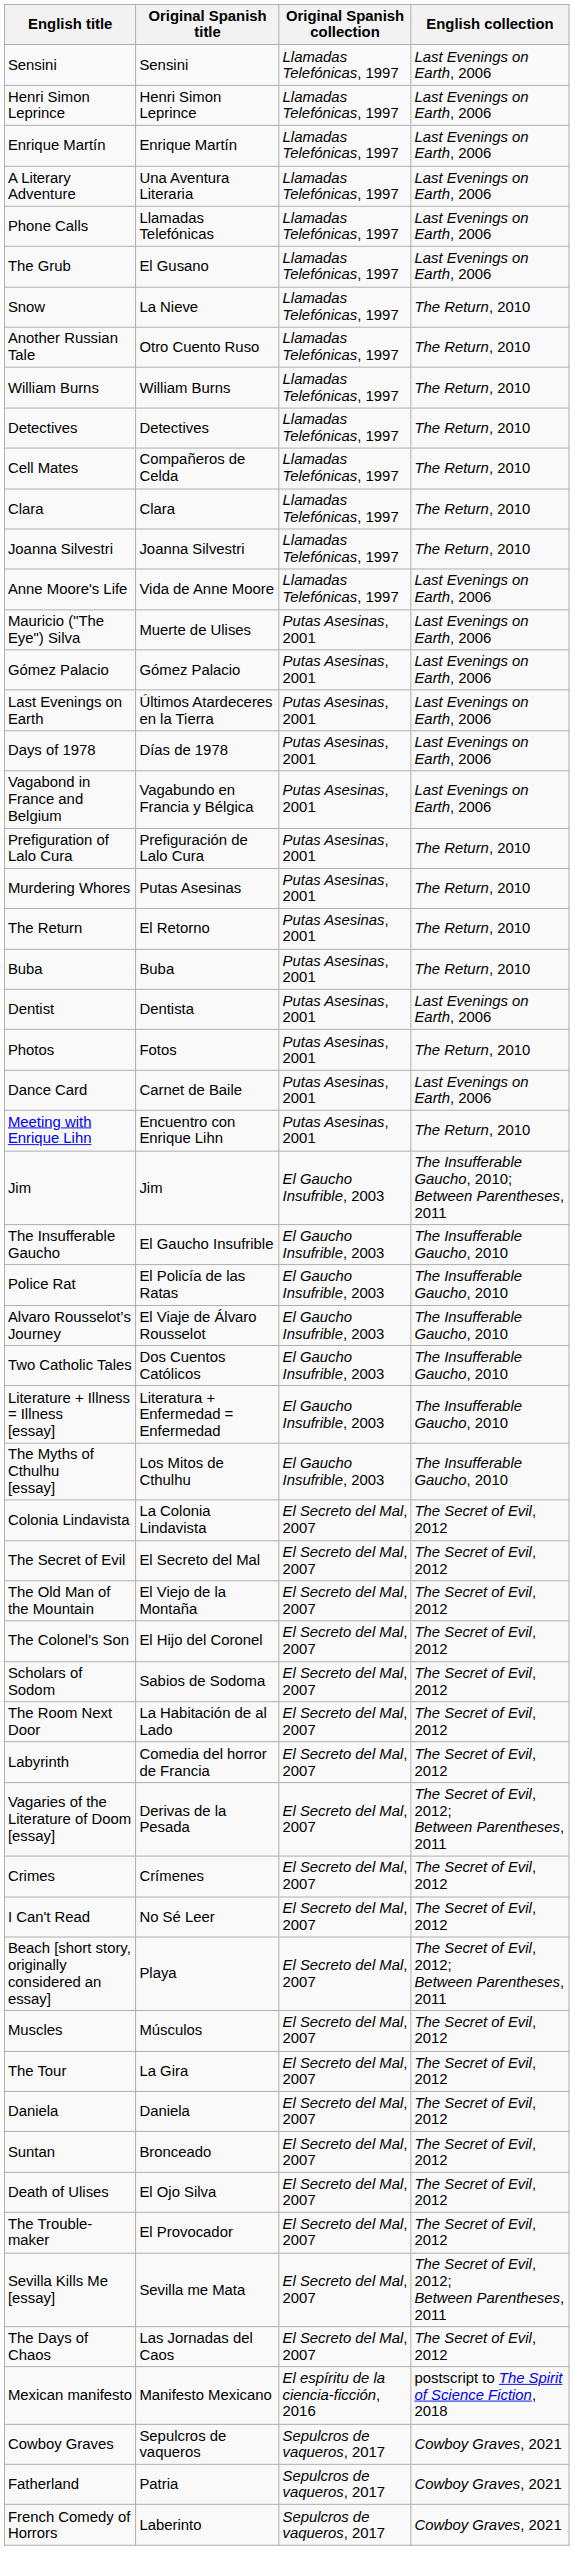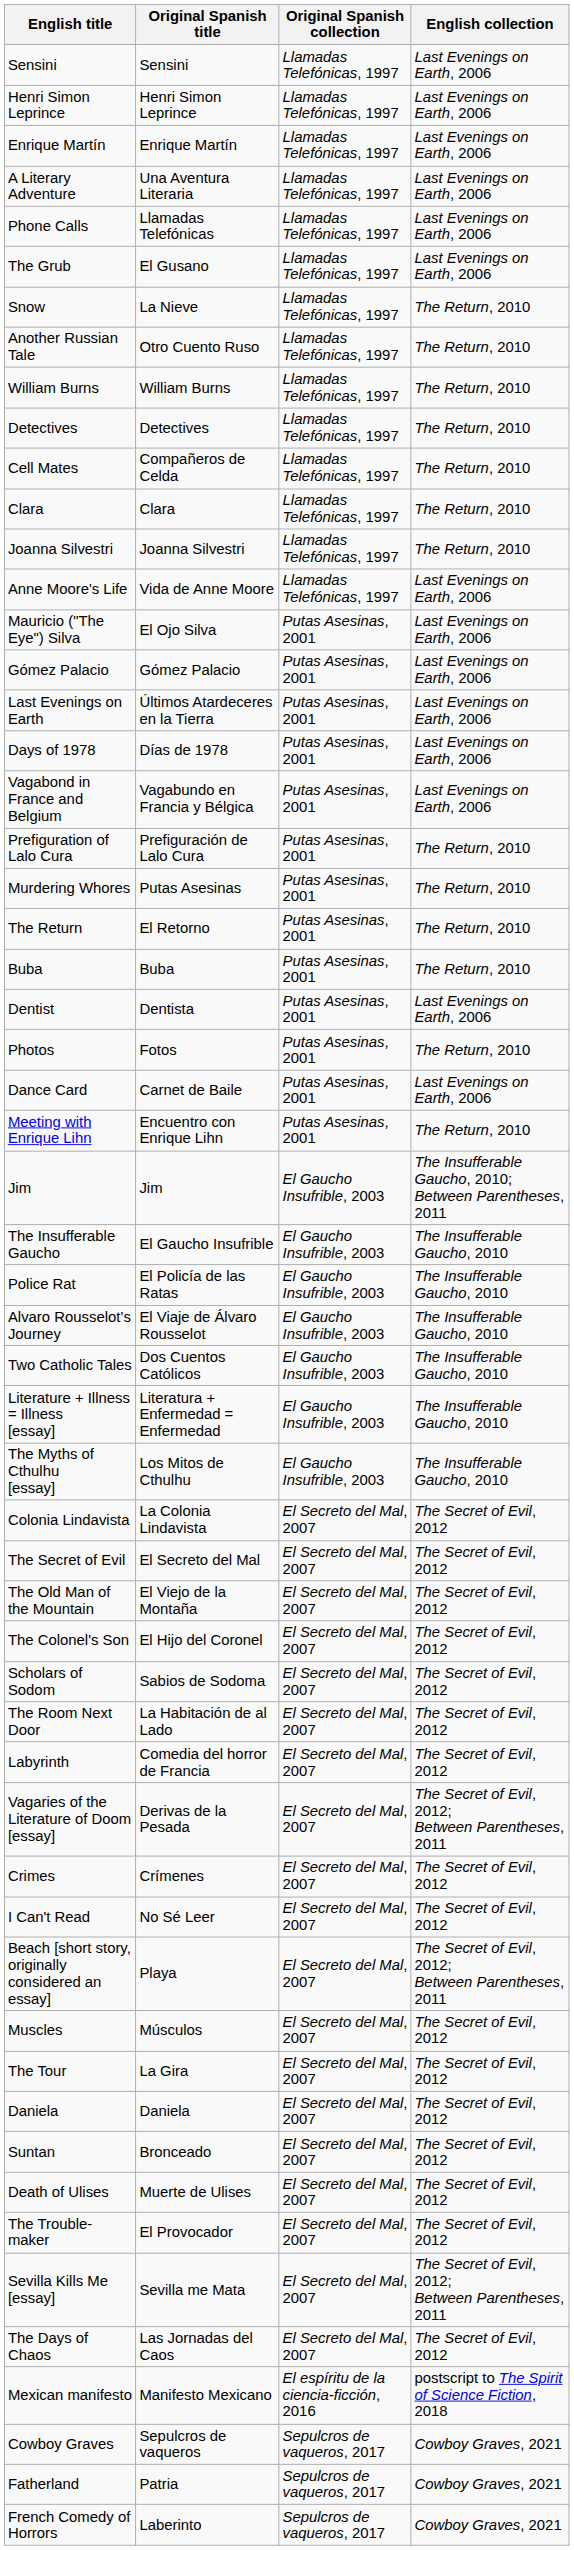 <table class="wikitable">
 <tr>
 <th>English title</th>
 <th>Original Spanish title</th>
 <th>Original Spanish collection</th>
 <th>English collection</th>
 </tr>
 <tr>
 <td>Sensini</td>
 <td>Sensini</td>
 <td><em>Llamadas Telefónicas</em>, 1997</td>
 <td><em>Last Evenings on Earth</em>, 2006</td>
 </tr>
 <tr>
 <td>Henri Simon Leprince</td>
 <td>Henri Simon Leprince</td>
 <td><em>Llamadas Telefónicas</em>, 1997</td>
 <td><em>Last Evenings on Earth</em>, 2006</td>
 </tr>
 <tr>
 <td>Enrique Martín</td>
 <td>Enrique Martín</td>
 <td><em>Llamadas Telefónicas</em>, 1997</td>
 <td><em>Last Evenings on Earth</em>, 2006</td>
 </tr>
 <tr>
 <td>A Literary Adventure</td>
 <td>Una Aventura Literaria</td>
 <td><em>Llamadas Telefónicas</em>, 1997</td>
 <td><em>Last Evenings on Earth</em>, 2006</td>
 </tr>
 <tr>
 <td>Phone Calls</td>
 <td>Llamadas Telefónicas</td>
 <td><em>Llamadas Telefónicas</em>, 1997</td>
 <td><em>Last Evenings on Earth</em>, 2006</td>
 </tr>
 <tr>
 <td>The Grub</td>
 <td>El Gusano</td>
 <td><em>Llamadas Telefónicas</em>, 1997</td>
 <td><em>Last Evenings on Earth</em>, 2006</td>
 </tr>
 <tr>
 <td>Snow</td>
 <td>La Nieve</td>
 <td><em>Llamadas Telefónicas</em>, 1997</td>
 <td><em>The Return</em>, 2010</td>
 </tr>
 <tr>
 <td>Another Russian Tale</td>
 <td>Otro Cuento Ruso</td>
 <td><em>Llamadas Telefónicas</em>, 1997</td>
 <td><em>The Return</em>, 2010</td>
 </tr>
 <tr>
 <td>William Burns</td>
 <td>William Burns</td>
 <td><em>Llamadas Telefónicas</em>, 1997</td>
 <td><em>The Return</em>, 2010</td>
 </tr>
 <tr>
 <td>Detectives</td>
 <td>Detectives</td>
 <td><em>Llamadas Telefónicas</em>, 1997</td>
 <td><em>The Return</em>, 2010</td>
 </tr>
 <tr>
 <td>Cell Mates</td>
 <td>Compañeros de Celda</td>
 <td><em>Llamadas Telefónicas</em>, 1997</td>
 <td><em>The Return</em>, 2010</td>
 </tr>
 <tr>
 <td>Clara</td>
 <td>Clara</td>
 <td><em>Llamadas Telefónicas</em>, 1997</td>
 <td><em>The Return</em>, 2010</td>
 </tr>
 <tr>
 <td>Joanna Silvestri</td>
 <td>Joanna Silvestri</td>
 <td><em>Llamadas Telefónicas</em>, 1997</td>
 <td><em>The Return</em>, 2010</td>
 </tr>
 <tr>
 <td>Anne Moore's Life</td>
 <td>Vida de Anne Moore</td>
 <td><em>Llamadas Telefónicas</em>, 1997</td>
 <td><em>Last Evenings on Earth</em>, 2006</td>
 </tr>
 <tr>
 <td>Mauricio ("The Eye") Silva</td>
-<td>Muerte de Ulises</td>
+<td>El Ojo Silva</td>
 <td><em>Putas Asesinas</em>, 2001</td>
 <td><em>Last Evenings on Earth</em>, 2006</td>
 </tr>
 <tr>
 <td>Gómez Palacio</td>
 <td>Gómez Palacio</td>
 <td><em>Putas Asesinas</em>, 2001</td>
 <td><em>Last Evenings on Earth</em>, 2006</td>
 </tr>
 <tr>
 <td>Last Evenings on Earth</td>
 <td>Últimos Atardeceres en la Tierra</td>
 <td><em>Putas Asesinas</em>, 2001</td>
 <td><em>Last Evenings on Earth</em>, 2006</td>
 </tr>
 <tr>
 <td>Days of 1978</td>
 <td>Días de 1978</td>
 <td><em>Putas Asesinas</em>, 2001</td>
 <td><em>Last Evenings on Earth</em>, 2006</td>
 </tr>
 <tr>
 <td>Vagabond in France and Belgium</td>
 <td>Vagabundo en Francia y Bélgica</td>
 <td><em>Putas Asesinas</em>, 2001</td>
 <td><em>Last Evenings on Earth</em>, 2006</td>
 </tr>
 <tr>
 <td>Prefiguration of Lalo Cura</td>
 <td>Prefiguración de Lalo Cura</td>
 <td><em>Putas Asesinas</em>, 2001</td>
 <td><em>The Return</em>, 2010</td>
 </tr>
 <tr>
 <td>Murdering Whores</td>
 <td>Putas Asesinas</td>
 <td><em>Putas Asesinas</em>, 2001</td>
 <td><em>The Return</em>, 2010</td>
 </tr>
 <tr>
 <td>The Return</td>
 <td>El Retorno</td>
 <td><em>Putas Asesinas</em>, 2001</td>
 <td><em>The Return</em>, 2010</td>
 </tr>
 <tr>
 <td>Buba</td>
 <td>Buba</td>
 <td><em>Putas Asesinas</em>, 2001</td>
 <td><em>The Return</em>, 2010</td>
 </tr>
 <tr>
 <td>Dentist</td>
 <td>Dentista</td>
 <td><em>Putas Asesinas</em>, 2001</td>
 <td><em>Last Evenings on Earth</em>, 2006</td>
 </tr>
 <tr>
 <td>Photos</td>
 <td>Fotos</td>
 <td><em>Putas Asesinas</em>, 2001</td>
 <td><em>The Return</em>, 2010</td>
 </tr>
 <tr>
 <td>Dance Card</td>
 <td>Carnet de Baile</td>
 <td><em>Putas Asesinas</em>, 2001</td>
 <td><em>Last Evenings on Earth</em>, 2006</td>
 </tr>
 <tr>
 <td><a href='#'>Meeting with Enrique Lihn</a></td>
 <td>Encuentro con Enrique Lihn</td>
 <td><em>Putas Asesinas</em>, 2001</td>
 <td><em>The Return</em>, 2010</td>
 </tr>
 <tr>
 <td>Jim</td>
 <td>Jim</td>
 <td><em>El Gaucho Insufrible</em>, 2003</td>
 <td><em>The Insufferable Gaucho</em>, 2010;<br><em>Between Parentheses</em>, 2011</td>
 </tr>
 <tr>
 <td>The Insufferable Gaucho</td>
 <td>El Gaucho Insufrible</td>
 <td><em>El Gaucho Insufrible</em>, 2003</td>
 <td><em>The Insufferable Gaucho</em>, 2010</td>
 </tr>
 <tr>
 <td>Police Rat</td>
 <td>El Policía de las Ratas</td>
 <td><em>El Gaucho Insufrible</em>, 2003</td>
 <td><em>The Insufferable Gaucho</em>, 2010</td>
 </tr>
 <tr>
 <td>Alvaro Rousselot’s Journey</td>
 <td>El Viaje de Álvaro Rousselot</td>
 <td><em>El Gaucho Insufrible</em>, 2003</td>
 <td><em>The Insufferable Gaucho</em>, 2010</td>
 </tr>
 <tr>
 <td>Two Catholic Tales</td>
 <td>Dos Cuentos Católicos</td>
 <td><em>El Gaucho Insufrible</em>, 2003</td>
 <td><em>The Insufferable Gaucho</em>, 2010</td>
 </tr>
 <tr>
 <td>Literature + Illness = Illness <br>[essay]</td>
 <td>Literatura + Enfermedad = Enfermedad</td>
 <td><em>El Gaucho Insufrible</em>, 2003</td>
 <td><em>The Insufferable Gaucho</em>, 2010</td>
 </tr>
 <tr>
 <td>The Myths of Cthulhu <br>[essay]</td>
 <td>Los Mitos de Cthulhu</td>
 <td><em>El Gaucho Insufrible</em>, 2003</td>
 <td><em>The Insufferable Gaucho</em>, 2010</td>
 </tr>
 <tr>
 <td>Colonia Lindavista</td>
 <td>La Colonia Lindavista</td>
 <td><em>El Secreto del Mal</em>, 2007</td>
 <td><em>The Secret of Evil</em>, 2012</td>
 </tr>
 <tr>
 <td>The Secret of Evil</td>
 <td>El Secreto del Mal</td>
 <td><em>El Secreto del Mal</em>, 2007</td>
 <td><em>The Secret of Evil</em>, 2012</td>
 </tr>
 <tr>
 <td>The Old Man of the Mountain</td>
 <td>El Viejo de la Montaña</td>
 <td><em>El Secreto del Mal</em>, 2007</td>
 <td><em>The Secret of Evil</em>, 2012</td>
 </tr>
 <tr>
 <td>The Colonel's Son</td>
 <td>El Hijo del Coronel</td>
 <td><em>El Secreto del Mal</em>, 2007</td>
 <td><em>The Secret of Evil</em>, 2012</td>
 </tr>
 <tr>
 <td>Scholars of Sodom</td>
 <td>Sabios de Sodoma</td>
 <td><em>El Secreto del Mal</em>, 2007</td>
 <td><em>The Secret of Evil</em>, 2012</td>
 </tr>
 <tr>
 <td>The Room Next Door</td>
 <td>La Habitación de al Lado</td>
 <td><em>El Secreto del Mal</em>, 2007</td>
 <td><em>The Secret of Evil</em>, 2012</td>
 </tr>
 <tr>
 <td>Labyrinth</td>
 <td>Comedia del horror de Francia</td>
 <td><em>El Secreto del Mal</em>, 2007</td>
 <td><em>The Secret of Evil</em>, 2012</td>
 </tr>
 <tr>
 <td>Vagaries of the Literature of Doom <br>[essay]</td>
 <td>Derivas de la Pesada</td>
 <td><em>El Secreto del Mal</em>, 2007</td>
 <td><em>The Secret of Evil</em>, 2012;<br><em>Between Parentheses</em>, 2011</td>
 </tr>
 <tr>
 <td>Crimes</td>
 <td>Crímenes</td>
 <td><em>El Secreto del Mal</em>, 2007</td>
 <td><em>The Secret of Evil</em>, 2012</td>
 </tr>
 <tr>
 <td>I Can't Read</td>
 <td>No Sé Leer</td>
 <td><em>El Secreto del Mal</em>, 2007</td>
 <td><em>The Secret of Evil</em>, 2012</td>
 </tr>
 <tr>
 <td>Beach [short story, <br>originally considered an essay]</td>
 <td>Playa</td>
 <td><em>El Secreto del Mal</em>, 2007</td>
 <td><em>The Secret of Evil</em>, 2012;<br><em>Between Parentheses</em>, 2011</td>
 </tr>
 <tr>
 <td>Muscles</td>
 <td>Músculos</td>
 <td><em>El Secreto del Mal</em>, 2007</td>
 <td><em>The Secret of Evil</em>, 2012</td>
 </tr>
 <tr>
 <td>The Tour</td>
 <td>La Gira</td>
 <td><em>El Secreto del Mal</em>, 2007</td>
 <td><em>The Secret of Evil</em>, 2012</td>
 </tr>
 <tr>
 <td>Daniela</td>
 <td>Daniela</td>
 <td><em>El Secreto del Mal</em>, 2007</td>
 <td><em>The Secret of Evil</em>, 2012</td>
 </tr>
 <tr>
 <td>Suntan</td>
 <td>Bronceado</td>
 <td><em>El Secreto del Mal</em>, 2007</td>
 <td><em>The Secret of Evil</em>, 2012</td>
 </tr>
 <tr>
 <td>Death of Ulises</td>
-<td>El Ojo Silva</td>
+<td>Muerte de Ulises</td>
 <td><em>El Secreto del Mal</em>, 2007</td>
 <td><em>The Secret of Evil</em>, 2012</td>
 </tr>
 <tr>
 <td>The Trouble-maker</td>
 <td>El Provocador</td>
 <td><em>El Secreto del Mal</em>, 2007</td>
 <td><em>The Secret of Evil</em>, 2012</td>
 </tr>
 <tr>
 <td>Sevilla Kills Me <br>[essay]</td>
 <td>Sevilla me Mata</td>
 <td><em>El Secreto del Mal</em>, 2007</td>
 <td><em>The Secret of Evil</em>, 2012;<br><em>Between Parentheses</em>, 2011</td>
 </tr>
 <tr>
 <td>The Days of Chaos</td>
 <td>Las Jornadas del Caos</td>
 <td><em>El Secreto del Mal</em>, 2007</td>
 <td><em>The Secret of Evil</em>, 2012</td>
 </tr>
 <tr>
 <td>Mexican manifesto</td>
 <td>Manifesto Mexicano</td>
 <td><em>El espíritu de la ciencia-ficción</em>, 2016</td>
 <td>postscript to <em><a href='#'>The Spirit of Science Fiction</a></em>, 2018</td>
 </tr>
 <tr>
 <td>Cowboy Graves</td>
 <td>Sepulcros de vaqueros</td>
 <td><em>Sepulcros de vaqueros</em>, 2017</td>
 <td><em>Cowboy Graves</em>, 2021</td>
 </tr>
 <tr>
 <td>Fatherland</td>
 <td>Patria</td>
 <td><em>Sepulcros de vaqueros</em>, 2017</td>
 <td><em>Cowboy Graves</em>, 2021</td>
 </tr>
 <tr>
 <td>French Comedy of Horrors</td>
 <td>Laberinto</td>
 <td><em>Sepulcros de vaqueros</em>, 2017</td>
 <td><em>Cowboy Graves</em>, 2021</td>
 </tr>
 </table>
